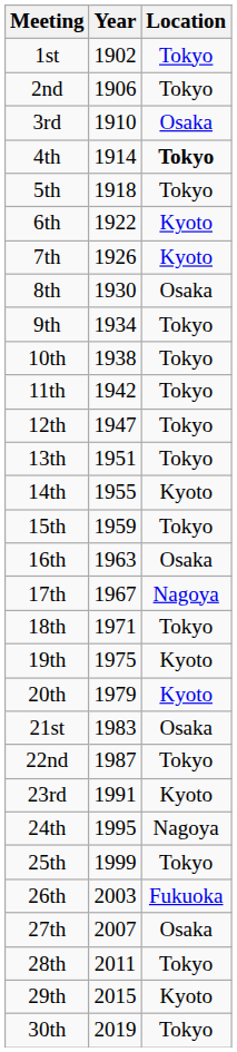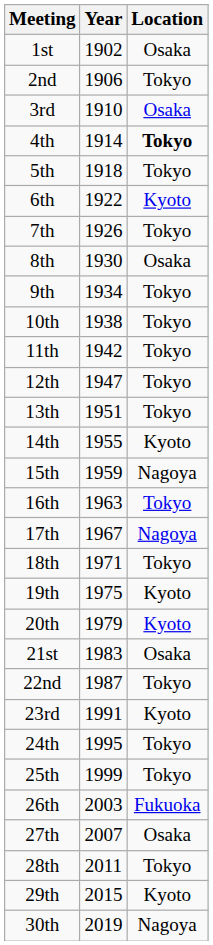 <table class="wikitable collapsible collapsed" width="auto" style="text-align: center">
 <tr>
 <th>Meeting</th>
 <th>Year</th>
 <th>Location</th>
 </tr>
 <tr>
 <td>1st</td>
 <td>1902</td>
-<td><a href='#'>Tokyo</a></td>
+<td>Osaka</td>
 </tr>
 <tr>
 <td>2nd</td>
 <td>1906</td>
 <td>Tokyo</td>
 </tr>
 <tr>
 <td>3rd</td>
 <td>1910</td>
 <td><a href='#'>Osaka</a></td>
 </tr>
 <tr>
 <td>4th</td>
 <td>1914</td>
 <td><strong>Tokyo</strong></td>
 </tr>
 <tr>
 <td>5th</td>
 <td>1918</td>
 <td>Tokyo</td>
 </tr>
 <tr>
 <td>6th</td>
 <td>1922</td>
 <td><a href='#'>Kyoto</a></td>
 </tr>
 <tr>
 <td>7th</td>
 <td>1926</td>
-<td><a href='#'>Kyoto</a></td>
+<td>Tokyo</td>
 </tr>
 <tr>
 <td>8th</td>
 <td>1930</td>
 <td>Osaka</td>
 </tr>
 <tr>
 <td>9th</td>
 <td>1934</td>
 <td>Tokyo</td>
 </tr>
 <tr>
 <td>10th</td>
 <td>1938</td>
 <td>Tokyo</td>
 </tr>
 <tr>
 <td>11th</td>
 <td>1942</td>
 <td>Tokyo</td>
 </tr>
 <tr>
 <td>12th</td>
 <td>1947</td>
 <td>Tokyo</td>
 </tr>
 <tr>
 <td>13th</td>
 <td>1951</td>
 <td>Tokyo</td>
 </tr>
 <tr>
 <td>14th</td>
 <td>1955</td>
 <td>Kyoto</td>
 </tr>
 <tr>
 <td>15th</td>
 <td>1959</td>
-<td>Tokyo</td>
+<td>Nagoya</td>
 </tr>
 <tr>
 <td>16th</td>
 <td>1963</td>
-<td>Osaka</td>
+<td><a href='#'>Tokyo</a></td>
 </tr>
 <tr>
 <td>17th</td>
 <td>1967</td>
 <td><a href='#'>Nagoya</a></td>
 </tr>
 <tr>
 <td>18th</td>
 <td>1971</td>
 <td>Tokyo</td>
 </tr>
 <tr>
 <td>19th</td>
 <td>1975</td>
 <td>Kyoto</td>
 </tr>
 <tr>
 <td>20th</td>
 <td>1979</td>
 <td><a href='#'>Kyoto</a></td>
 </tr>
 <tr>
 <td>21st</td>
 <td>1983</td>
 <td>Osaka</td>
 </tr>
 <tr>
 <td>22nd</td>
 <td>1987</td>
 <td>Tokyo</td>
 </tr>
 <tr>
 <td>23rd</td>
 <td>1991</td>
 <td>Kyoto</td>
 </tr>
 <tr>
 <td>24th</td>
 <td>1995</td>
-<td>Nagoya</td>
+<td>Tokyo</td>
 </tr>
 <tr>
 <td>25th</td>
 <td>1999</td>
 <td>Tokyo</td>
 </tr>
 <tr>
 <td>26th</td>
 <td>2003</td>
 <td><a href='#'>Fukuoka</a></td>
 </tr>
 <tr>
 <td>27th</td>
 <td>2007</td>
 <td>Osaka</td>
 </tr>
 <tr>
 <td>28th</td>
 <td>2011</td>
 <td>Tokyo</td>
 </tr>
 <tr>
 <td>29th</td>
 <td>2015</td>
 <td>Kyoto</td>
 </tr>
 <tr>
 <td>30th</td>
 <td>2019</td>
-<td>Tokyo</td>
+<td>Nagoya</td>
 </tr>
 </table>
